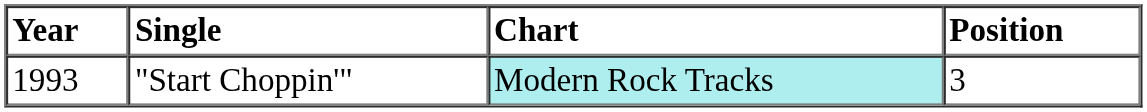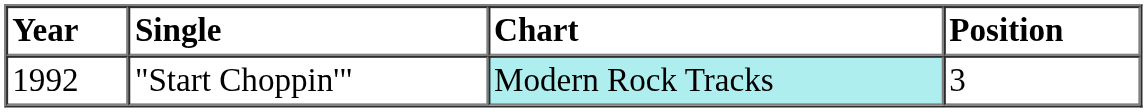 <table border=1 cellspacing=0 cellpadding=2 width="550">
 <tr>
 <th align="left" valign="top">Year</th>
 <th align="left" valign="top">Single</th>
 <th align="left" valign="top">Chart</th>
 <th align="left" valign="top">Position</th>
 </tr>
 <tr>
-<td align="left" valign="top">1993</td>
+<td align="left" valign="top">1992</td>
 <td align="left" valign="top">"Start Choppin'"</td>
 <td align="left" valign="top" style="background: paleturquoise;">Modern Rock Tracks</td>
 <td align="left" valign="top">3</td>
 </tr>
 <tr>
 </tr>
 </table>
